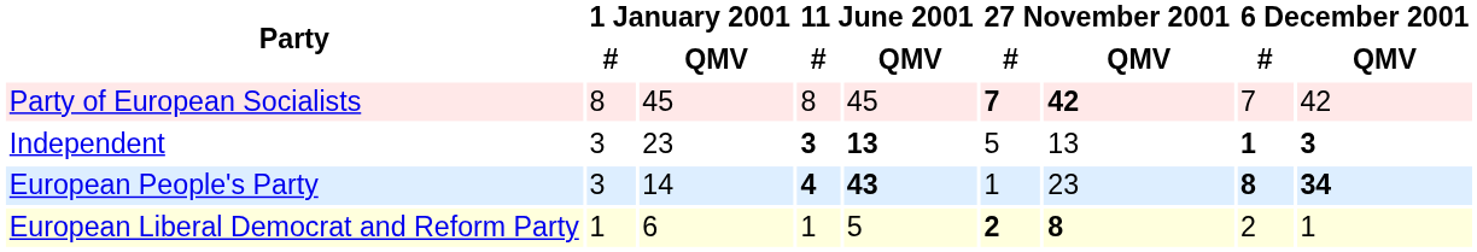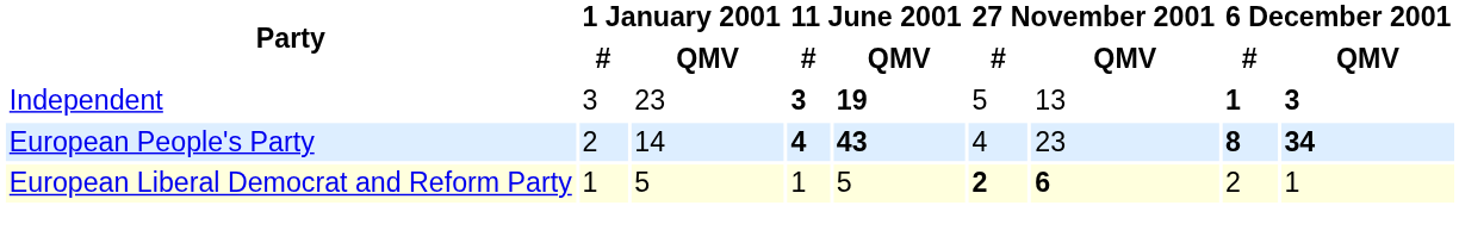 <table border=0 cellpadding=2 cellspacing=2>
 <tr ----bgcolor=lightgrey>
 <th rowspan=2>Party</th>
 <th colspan=2>1 January 2001</th>
 <th colspan=2>11 June 2001</th>
 <th colspan=2>27 November 2001</th>
 <th colspan=2>6 December 2001</th>
 </tr>
 <tr ----bgcolor=lightgrey>
 <th>#</th>
 <th>QMV</th>
 <th>#</th>
 <th>QMV</th>
 <th>#</th>
 <th>QMV</th>
 <th>#</th>
 <th>QMV</th>
 </tr>
-<tr ---- bgcolor=#FFE8E8>
-<td><a href='#'>Party of European Socialists</a></td>
-<td>8</td>
-<td>45</td>
-<td>8</td>
-<td>45</td>
-<td><strong>7</strong></td>
-<td><strong>42</strong></td>
-<td>7</td>
-<td>42</td>
-</tr>
 <tr ----bgcolor=lightgrey>
 <td><a href='#'>Independent</a></td>
 <td>3</td>
 <td>23</td>
 <td><strong>3</strong></td>
-<td><strong>13</strong></td>
+<td><strong>19</strong></td>
 <td>5</td>
 <td>13</td>
 <td><strong>1</strong></td>
 <td><strong>3</strong></td>
 </tr>
 <tr ---- bgcolor=#DDEEFF>
 <td><a href='#'>European People's Party</a></td>
-<td>3</td>
+<td>2</td>
 <td>14</td>
 <td><strong>4</strong></td>
 <td><strong>43</strong></td>
-<td>1</td>
+<td>4</td>
 <td>23</td>
 <td><strong>8</strong></td>
 <td><strong>34</strong></td>
 </tr>
 <tr ---- bgcolor=#FFFFDD>
 <td><a href='#'>European Liberal Democrat and Reform Party</a></td>
 <td>1</td>
-<td>6</td>
+<td>5</td>
 <td>1</td>
 <td>5</td>
 <td><strong>2</strong></td>
-<td><strong>8</strong></td>
+<td><strong>6</strong></td>
 <td>2</td>
 <td>1</td>
 </tr>
 </table>
